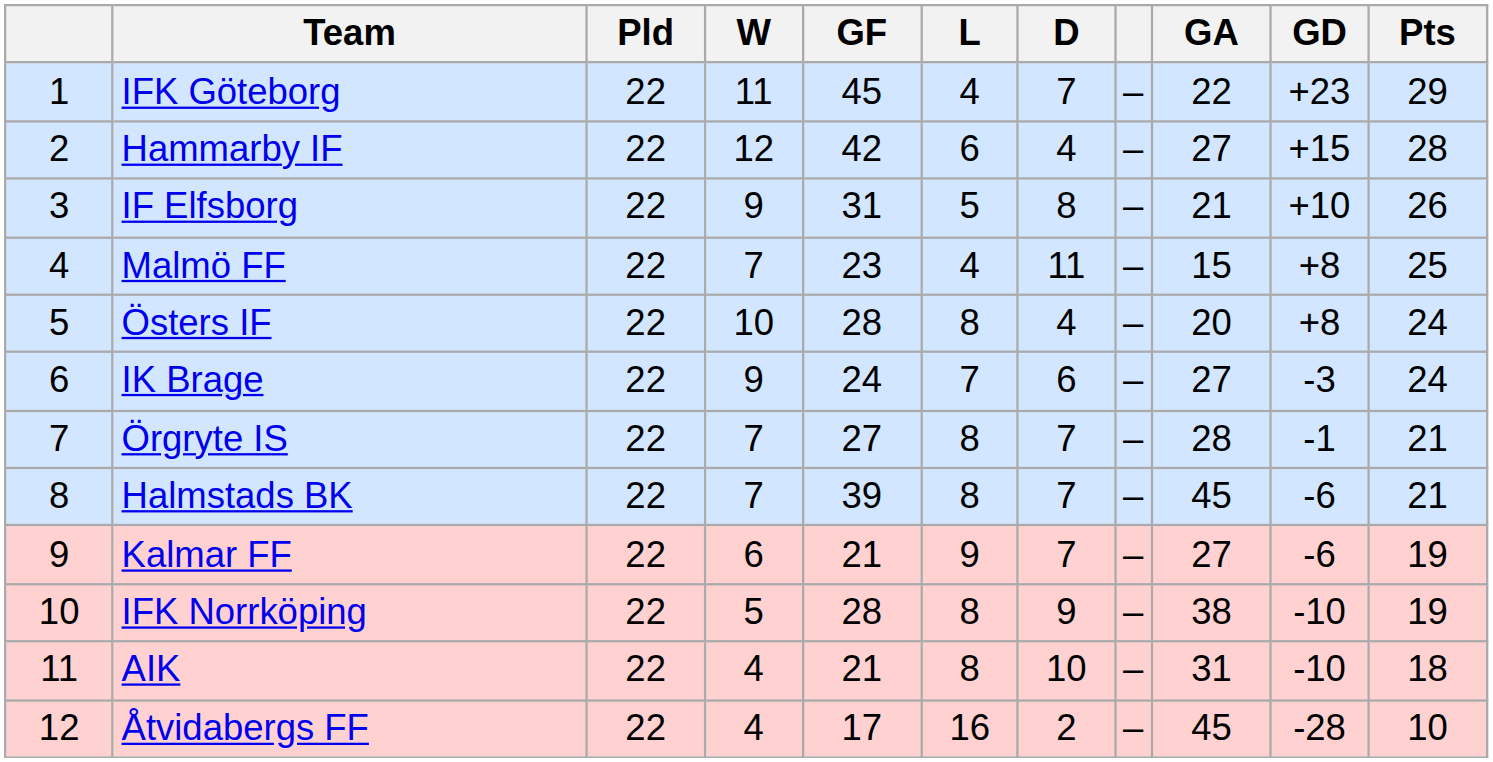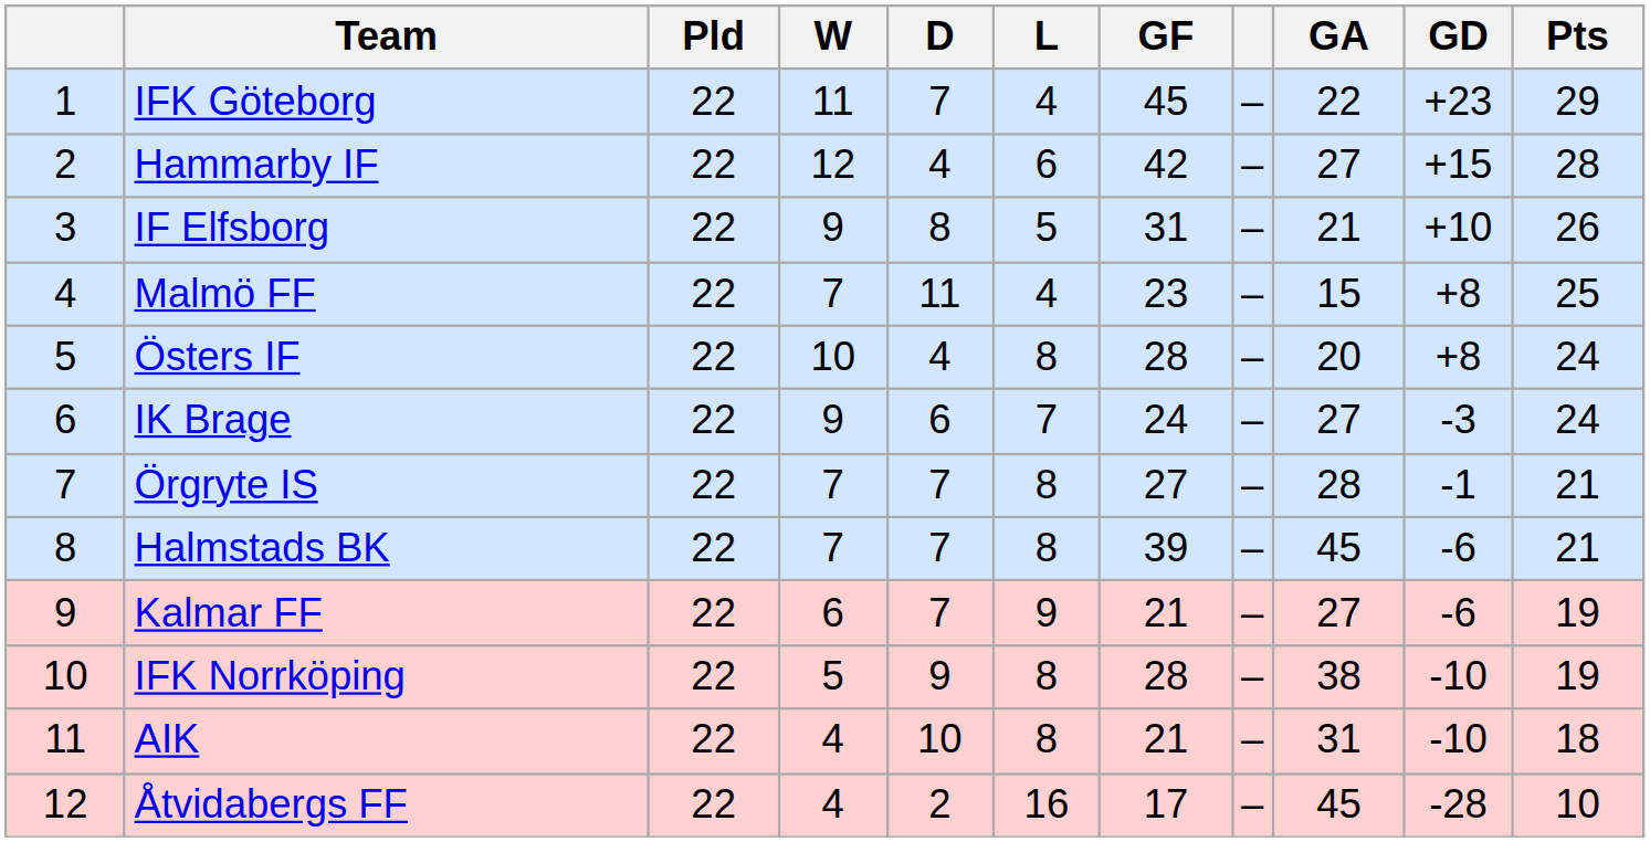 <table class="wikitable" style="text-align: center;">
 <tr>
 <th style="width: 40px;"></th>
 <th style="width: 200px;">Team</th>
 <th style="width: 45px;">Pld</th>
 <th style="width: 35px;">W</th>
+<th style="width: 35px;">D</th>
+<th style="width: 35px;">L</th>
 <th style="width: 45px;">GF</th>
-<th style="width: 35px;">L</th>
-<th style="width: 35px;">D</th>
 <th></th>
 <th style="width: 45px;">GA</th>
 <th style="width: 35px;">GD</th>
 <th style="width: 45px;">Pts</th>
 </tr>
 <tr style="background: #d2e6ff">
 <td>1</td>
 <td style="text-align: left;"><a href='#'>IFK Göteborg</a></td>
 <td>22</td>
 <td>11</td>
+<td>7</td>
+<td>4</td>
 <td>45</td>
-<td>4</td>
-<td>7</td>
 <td>–</td>
 <td>22</td>
 <td>+23</td>
 <td>29</td>
 </tr>
 <tr style="background: #d2e6ff">
 <td>2</td>
 <td style="text-align: left;"><a href='#'>Hammarby IF</a></td>
 <td>22</td>
 <td>12</td>
+<td>4</td>
+<td>6</td>
 <td>42</td>
-<td>6</td>
-<td>4</td>
 <td>–</td>
 <td>27</td>
 <td>+15</td>
 <td>28</td>
 </tr>
 <tr style="background: #d2e6ff">
 <td>3</td>
 <td style="text-align: left;"><a href='#'>IF Elfsborg</a></td>
 <td>22</td>
 <td>9</td>
+<td>8</td>
+<td>5</td>
 <td>31</td>
-<td>5</td>
-<td>8</td>
 <td>–</td>
 <td>21</td>
 <td>+10</td>
 <td>26</td>
 </tr>
 <tr style="background: #d2e6ff">
 <td>4</td>
 <td style="text-align: left;"><a href='#'>Malmö FF</a></td>
 <td>22</td>
 <td>7</td>
+<td>11</td>
+<td>4</td>
 <td>23</td>
-<td>4</td>
-<td>11</td>
 <td>–</td>
 <td>15</td>
 <td>+8</td>
 <td>25</td>
 </tr>
 <tr style="background: #d2e6ff">
 <td>5</td>
 <td style="text-align: left;"><a href='#'>Östers IF</a></td>
 <td>22</td>
 <td>10</td>
+<td>4</td>
+<td>8</td>
 <td>28</td>
-<td>8</td>
-<td>4</td>
 <td>–</td>
 <td>20</td>
 <td>+8</td>
 <td>24</td>
 </tr>
 <tr style="background: #d2e6ff">
 <td>6</td>
 <td style="text-align: left;"><a href='#'>IK Brage</a></td>
 <td>22</td>
 <td>9</td>
+<td>6</td>
+<td>7</td>
 <td>24</td>
-<td>7</td>
-<td>6</td>
 <td>–</td>
 <td>27</td>
 <td>-3</td>
 <td>24</td>
 </tr>
 <tr style="background: #d2e6ff">
 <td>7</td>
 <td style="text-align: left;"><a href='#'>Örgryte IS</a></td>
 <td>22</td>
 <td>7</td>
+<td>7</td>
+<td>8</td>
 <td>27</td>
-<td>8</td>
-<td>7</td>
 <td>–</td>
 <td>28</td>
 <td>-1</td>
 <td>21</td>
 </tr>
 <tr style="background: #d2e6ff">
 <td>8</td>
 <td style="text-align: left;"><a href='#'>Halmstads BK</a></td>
 <td>22</td>
 <td>7</td>
+<td>7</td>
+<td>8</td>
 <td>39</td>
-<td>8</td>
-<td>7</td>
 <td>–</td>
 <td>45</td>
 <td>-6</td>
 <td>21</td>
 </tr>
 <tr style="background: #ffd1d1">
 <td>9</td>
 <td style="text-align: left;"><a href='#'>Kalmar FF</a></td>
 <td>22</td>
 <td>6</td>
+<td>7</td>
+<td>9</td>
 <td>21</td>
-<td>9</td>
-<td>7</td>
 <td>–</td>
 <td>27</td>
 <td>-6</td>
 <td>19</td>
 </tr>
 <tr style="background: #ffd1d1">
 <td>10</td>
 <td style="text-align: left;"><a href='#'>IFK Norrköping</a></td>
 <td>22</td>
 <td>5</td>
+<td>9</td>
+<td>8</td>
 <td>28</td>
-<td>8</td>
-<td>9</td>
 <td>–</td>
 <td>38</td>
 <td>-10</td>
 <td>19</td>
 </tr>
 <tr style="background: #ffd1d1">
 <td>11</td>
 <td style="text-align: left;"><a href='#'>AIK</a></td>
 <td>22</td>
 <td>4</td>
+<td>10</td>
+<td>8</td>
 <td>21</td>
-<td>8</td>
-<td>10</td>
 <td>–</td>
 <td>31</td>
 <td>-10</td>
 <td>18</td>
 </tr>
 <tr style="background: #ffd1d1">
 <td>12</td>
 <td style="text-align: left;"><a href='#'>Åtvidabergs FF</a></td>
 <td>22</td>
 <td>4</td>
+<td>2</td>
+<td>16</td>
 <td>17</td>
-<td>16</td>
-<td>2</td>
 <td>–</td>
 <td>45</td>
 <td>-28</td>
 <td>10</td>
 </tr>
 </table>
